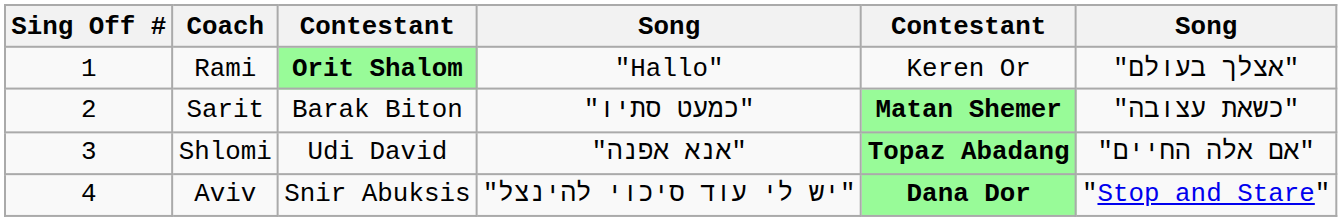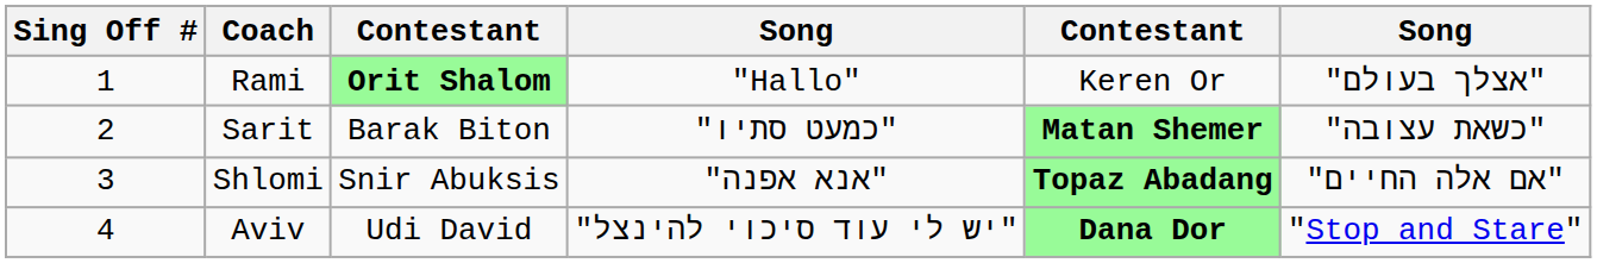 <table class="wikitable sortable" style="text-align: center; width: auto;">
 <tr>
 <th>Sing Off #</th>
 <th>Coach</th>
 <th>Contestant</th>
 <th>Song</th>
 <th>Contestant</th>
 <th>Song</th>
 </tr>
 <tr>
 <td>1</td>
 <td>Rami</td>
 <th style="background:palegreen">Orit Shalom</th>
 <td>"Hallo"</td>
 <td>Keren Or</td>
 <td>"אצלך בעולם"</td>
 </tr>
 <tr>
 <td>2</td>
 <td>Sarit</td>
 <td>Barak Biton</td>
 <td>"כמעט סתיו"</td>
 <th style="background:palegreen">Matan Shemer</th>
 <td>"כשאת עצובה"</td>
 </tr>
 <tr>
 <td>3</td>
 <td>Shlomi</td>
-<td>Udi David</td>
+<td>Snir Abuksis</td>
 <td>"אנא אפנה"</td>
 <th style="background:palegreen">Topaz Abadang</th>
 <td>"אם אלה החיים"</td>
 </tr>
 <tr>
 <td>4</td>
 <td>Aviv</td>
-<td>Snir Abuksis</td>
+<td>Udi David</td>
 <td>"יש לי עוד סיכוי להינצל"</td>
 <th style="background:palegreen">Dana Dor</th>
 <td>"<a href='#'>Stop and Stare</a>"</td>
 </tr>
 </table>
